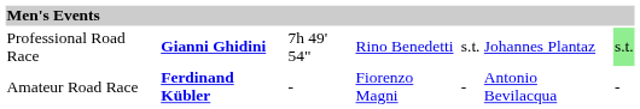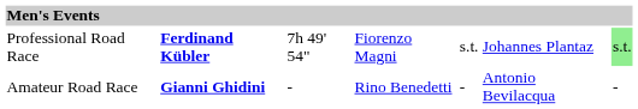 <table>
 <tr bgcolor="#cccccc">
 <td colspan=7><strong>Men's Events</strong></td>
 </tr>
 <tr>
 <td>Professional Road Race<br></td>
-<td><strong><a href='#'>Gianni Ghidini</a></strong><br><small></small></td>
+<td><strong><a href='#'>Ferdinand Kübler</a></strong><br><small></small></td>
 <td>7h 49' 54"</td>
-<td><a href='#'>Rino Benedetti</a><br><small></small></td>
+<td><a href='#'>Fiorenzo Magni</a><br><small></small></td>
 <td>s.t.</td>
 <td><a href='#'>Johannes Plantaz</a><br><small></small></td>
 <td style="background: lightgreen;">s.t.</td>
 </tr>
 <tr>
 <td>Amateur Road Race</td>
-<td><strong><a href='#'>Ferdinand Kübler</a></strong><br><small></small></td>
+<td><strong><a href='#'>Gianni Ghidini</a></strong><br><small></small></td>
 <td>-</td>
-<td><a href='#'>Fiorenzo Magni</a><br><small></small></td>
+<td><a href='#'>Rino Benedetti</a><br><small></small></td>
 <td>-</td>
 <td><a href='#'>Antonio Bevilacqua</a><br><small></small></td>
 <td>-</td>
 </tr>
 <tr>
 </tr>
 </table>
